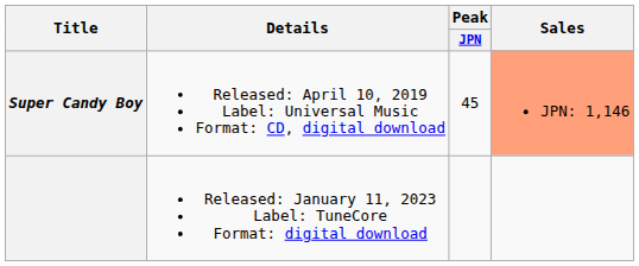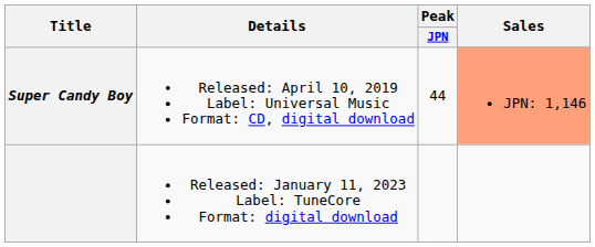 <table class="wikitable plainrowheaders" style="text-align:center;">
 <tr>
 <th scope="col" rowspan="2">Title</th>
 <th scope="col" rowspan="2">Details</th>
 <th scope="col" colspan="1">Peak</th>
 <th scope="col" rowspan="2">Sales</th>
 </tr>
 <tr>
 <th scope="col" style="width:2.5em;font-size:85%;"><a href='#'>JPN</a><br></th>
 </tr>
 <tr>
 <th scope="row"><em>Super Candy Boy</em></th>
 <td><br><ul><li>Released: April 10, 2019</li><li>Label: Universal Music</li><li>Format: <a href='#'>CD</a>, <a href='#'>digital download</a></li></ul></td>
-<td>45</td>
+<td>44</td>
 <td style="background: lightsalmon;"><br><ul><li>JPN: 1,146</li></ul></td>
 </tr>
 <tr>
 <th scope="row"></th>
 <td><br><ul><li>Released: January 11, 2023</li><li>Label: TuneCore</li><li>Format: <a href='#'>digital download</a></li></ul></td>
 <td></td>
 <td></td>
 </tr>
 </table>
